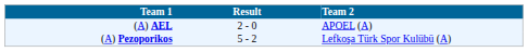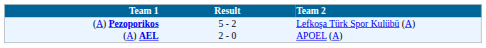 <table cellspacing="0" style="background: #EBF5FF; border: 1px #aaa solid; border-collapse: collapse; font-size: 95%;" width=60%>
 <tr bgcolor=#006699 style="color:white;">
 <th width=25% align="right">Team 1</th>
 <th width=22% align="center">Result</th>
 <th width=30% align="left">Team 2</th>
 </tr>
 <tr>
+<td align=right>(<a href='#'>A</a>) <strong><a href='#'>Pezoporikos</a></strong></td>
+<td align=center>5 - 2</td>
+<td align=left><a href='#'>Lefkoşa Türk Spor Kulübü</a> (<a href='#'>A</a>)</td>
+</tr>
+<tr>
 <td align=right>(<a href='#'>A</a>) <strong><a href='#'>AEL</a></strong></td>
 <td align=center>2 - 0</td>
 <td align=left><a href='#'>APOEL</a> (<a href='#'>A</a>)</td>
 </tr>
 <tr>
-<td align=right>(<a href='#'>A</a>) <strong><a href='#'>Pezoporikos</a></strong></td>
-<td align=center>5 - 2</td>
-<td align=left><a href='#'>Lefkoşa Türk Spor Kulübü</a> (<a href='#'>A</a>)</td>
-</tr>
-<tr>
 </tr>
 </table>
